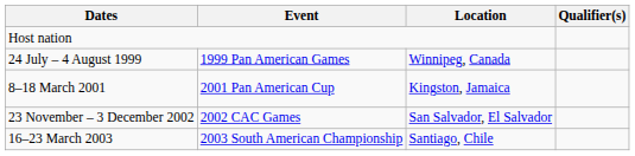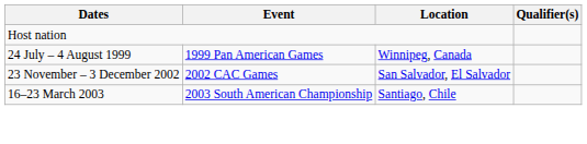 <table class=wikitable>
 <tr>
 <th>Dates</th>
 <th>Event</th>
 <th>Location</th>
 <th>Qualifier(s)</th>
 </tr>
 <tr>
 <td colspan=3>Host nation</td>
 <td></td>
 </tr>
 <tr>
 <td>24 July – 4 August 1999</td>
 <td><a href='#'>1999 Pan American Games</a></td>
 <td> <a href='#'>Winnipeg</a>, <a href='#'>Canada</a></td>
 <td></td>
 </tr>
 <tr>
-<td>8–18 March 2001</td>
-<td><a href='#'>2001 Pan American Cup</a></td>
-<td> <a href='#'>Kingston</a>, <a href='#'>Jamaica</a></td>
-<td><br><br></td>
-</tr>
-<tr>
 <td>23 November – 3 December 2002</td>
 <td><a href='#'>2002 CAC Games</a></td>
 <td> <a href='#'>San Salvador</a>, <a href='#'>El Salvador</a></td>
 <td><br></td>
 </tr>
 <tr>
 <td>16–23 March 2003</td>
 <td><a href='#'>2003 South American Championship</a></td>
 <td> <a href='#'>Santiago</a>, <a href='#'>Chile</a></td>
 <td></td>
 </tr>
 </table>
